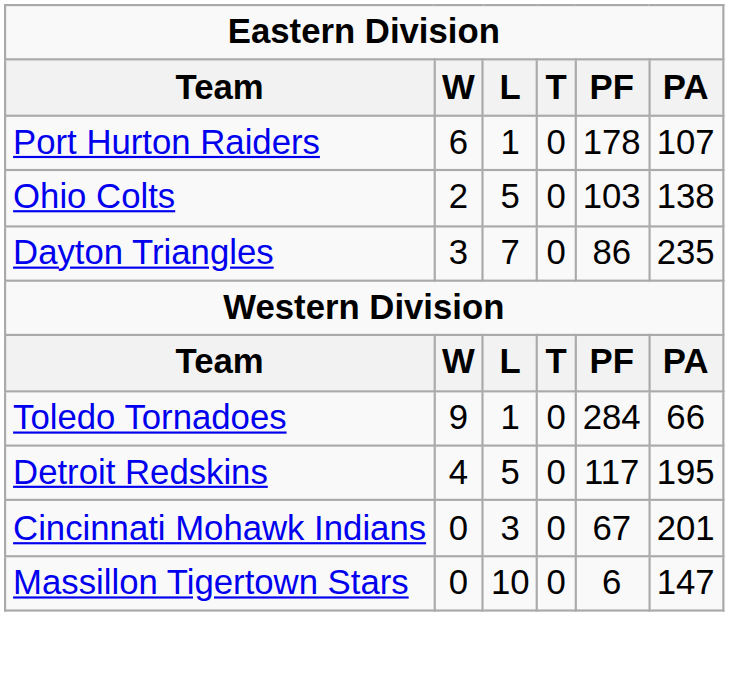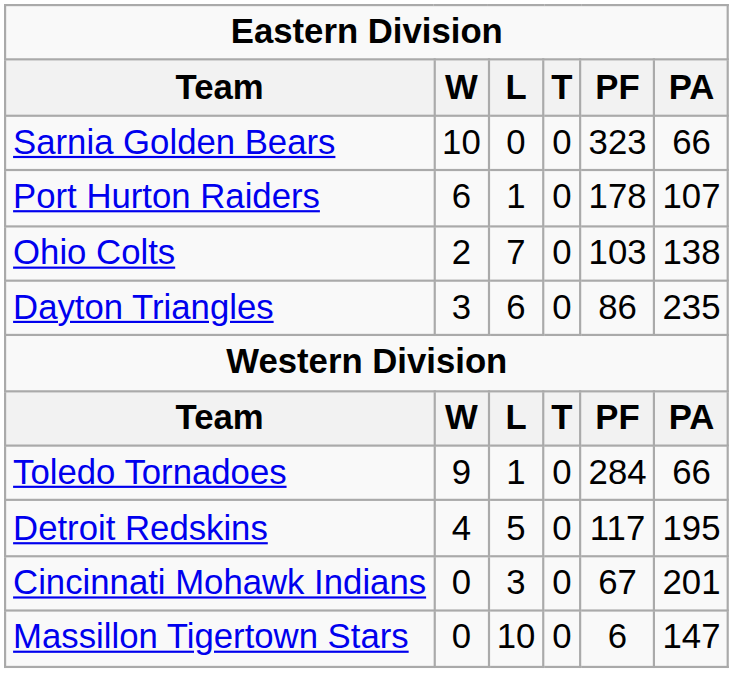 <table class="wikitable">
 <tr style="background:#bsbffb;">
 <td colspan="6" style="text-align:center;"><strong>Eastern Division</strong></td>
 </tr>
 <tr style="background:#efefef;">
 <th>Team</th>
 <th>W</th>
 <th>L</th>
 <th>T</th>
 <th>PF</th>
 <th>PA</th>
 </tr>
 <tr align="center">
+<td align="left"><a href='#'>Sarnia Golden Bears</a></td>
+<td>10</td>
+<td>0</td>
+<td>0</td>
+<td>323</td>
+<td>66</td>
+</tr>
+<tr align="center">
 <td align="left"><a href='#'>Port Hurton Raiders</a></td>
 <td>6</td>
 <td>1</td>
 <td>0</td>
 <td>178</td>
 <td>107</td>
 </tr>
 <tr align="center">
 <td align="left"><a href='#'>Ohio Colts</a></td>
 <td>2</td>
-<td>5</td>
+<td>7</td>
 <td>0</td>
 <td>103</td>
 <td>138</td>
 </tr>
 <tr align="center">
 <td align="left"><a href='#'>Dayton Triangles</a></td>
 <td>3</td>
-<td>7</td>
+<td>6</td>
 <td>0</td>
 <td>86</td>
 <td>235</td>
 </tr>
 <tr style="background:#bsbffb;">
 <td colspan="6" style="text-align:center;"><strong>Western Division</strong></td>
 </tr>
 <tr style="background:#efefef;">
 <th>Team</th>
 <th>W</th>
 <th>L</th>
 <th>T</th>
 <th>PF</th>
 <th>PA</th>
 </tr>
 <tr align="center">
 <td align="left"><a href='#'>Toledo Tornadoes</a></td>
 <td>9</td>
 <td>1</td>
 <td>0</td>
 <td>284</td>
 <td>66</td>
 </tr>
 <tr align="center">
 <td align="left"><a href='#'>Detroit Redskins</a></td>
 <td>4</td>
 <td>5</td>
 <td>0</td>
 <td>117</td>
 <td>195</td>
 </tr>
 <tr align="center">
 <td align="left"><a href='#'>Cincinnati Mohawk Indians</a></td>
 <td>0</td>
 <td>3</td>
 <td>0</td>
 <td>67</td>
 <td>201</td>
 </tr>
 <tr align="center">
 <td align="left"><a href='#'>Massillon Tigertown Stars</a></td>
 <td>0</td>
 <td>10</td>
 <td>0</td>
 <td>6</td>
 <td>147</td>
 </tr>
 </table>
